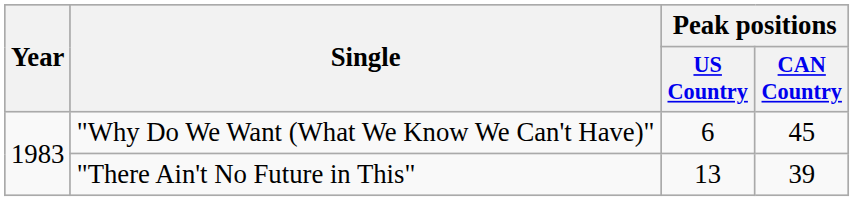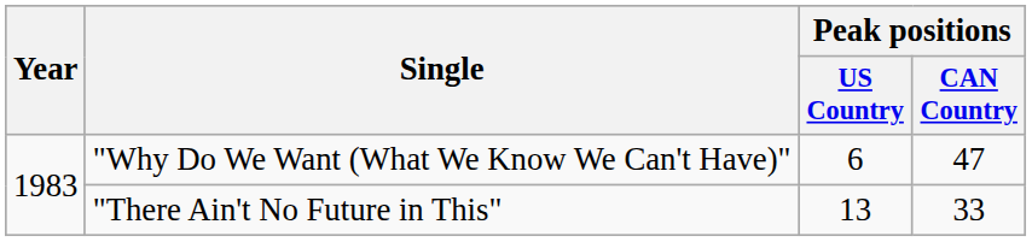 <table class="wikitable" style="text-align:center;">
 <tr>
 <th rowspan="2">Year</th>
 <th rowspan="2">Single</th>
 <th colspan="2">Peak positions</th>
 </tr>
 <tr style="font-size:smaller;">
 <th width="50"><a href='#'>US Country</a><br></th>
 <th width="50"><a href='#'>CAN Country</a></th>
 </tr>
 <tr>
 <td rowspan="2">1983</td>
 <td align="left">"Why Do We Want (What We Know We Can't Have)"</td>
 <td>6</td>
-<td>45</td>
+<td>47</td>
 </tr>
 <tr>
 <td align="left">"There Ain't No Future in This"</td>
 <td>13</td>
-<td>39</td>
+<td>33</td>
 </tr>
 </table>
